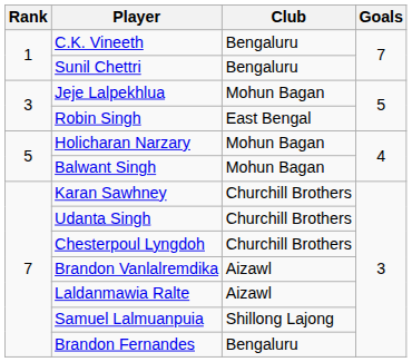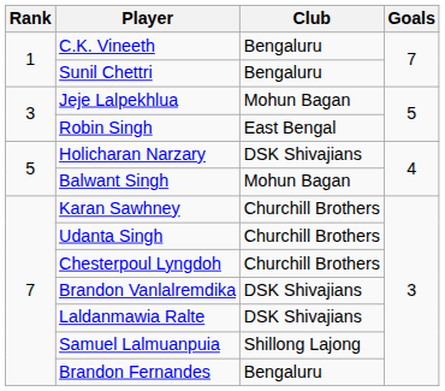 <table class="wikitable" style="text-align:center">
 <tr>
 <th>Rank</th>
 <th>Player</th>
 <th>Club</th>
 <th>Goals</th>
 </tr>
 <tr>
 <td rowspan="2">1</td>
 <td align="left"><a href='#'>C.K. Vineeth</a></td>
 <td align="left">Bengaluru</td>
 <td rowspan="2">7</td>
 </tr>
 <tr>
 <td align="left"><a href='#'>Sunil Chettri</a></td>
 <td align="left">Bengaluru</td>
 </tr>
 <tr>
 <td rowspan="2">3</td>
 <td align="left"><a href='#'>Jeje Lalpekhlua</a></td>
 <td align="left">Mohun Bagan</td>
 <td rowspan="2">5</td>
 </tr>
 <tr>
 <td align="left"><a href='#'>Robin Singh</a></td>
 <td align="left">East Bengal</td>
 </tr>
 <tr>
 <td rowspan="2">5</td>
 <td align="left"><a href='#'>Holicharan Narzary</a></td>
-<td align="left">Mohun Bagan</td>
+<td align="left">DSK Shivajians</td>
 <td rowspan="2">4</td>
 </tr>
 <tr>
 <td align="left"><a href='#'>Balwant Singh</a></td>
 <td align="left">Mohun Bagan</td>
 </tr>
 <tr>
 <td rowspan="7">7</td>
 <td align="left"><a href='#'>Karan Sawhney</a></td>
 <td align="left">Churchill Brothers</td>
 <td rowspan="7">3</td>
 </tr>
 <tr>
 <td align="left"><a href='#'>Udanta Singh</a></td>
 <td align="left">Churchill Brothers</td>
 </tr>
 <tr>
 <td align="left"><a href='#'>Chesterpoul Lyngdoh</a></td>
 <td align="left">Churchill Brothers</td>
 </tr>
 <tr>
 <td align="left"><a href='#'>Brandon Vanlalremdika</a></td>
-<td align="left">Aizawl</td>
+<td align="left">DSK Shivajians</td>
 </tr>
 <tr>
 <td align="left"><a href='#'>Laldanmawia Ralte</a></td>
-<td align="left">Aizawl</td>
+<td align="left">DSK Shivajians</td>
 </tr>
 <tr>
 <td align="left"><a href='#'>Samuel Lalmuanpuia</a></td>
 <td align="left">Shillong Lajong</td>
 </tr>
 <tr>
 <td align="left"><a href='#'>Brandon Fernandes</a></td>
 <td align="left">Bengaluru</td>
 </tr>
 </table>
